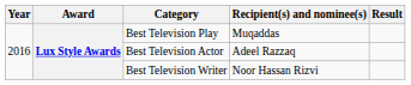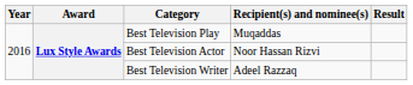 <table class="wikitable plainrowheaders sortable" style="font-size: 95%;">
 <tr>
 <th scope="col">Year</th>
 <th scope="col">Award</th>
 <th scope="col">Category</th>
 <th scope="col">Recipient(s) and nominee(s)</th>
 <th scope="col">Result</th>
 </tr>
 <tr>
 <td rowspan=3>2016</td>
 <th scope="row" rowspan="3"><a href='#'>Lux Style Awards</a></th>
 <td>Best Television Play</td>
 <td>Muqaddas</td>
 <td></td>
 </tr>
 <tr>
 <td>Best Television Actor</td>
-<td>Adeel Razzaq</td>
+<td>Noor Hassan Rizvi</td>
 <td></td>
 </tr>
 <tr>
 <td>Best Television Writer</td>
-<td>Noor Hassan Rizvi</td>
+<td>Adeel Razzaq</td>
 <td></td>
 </tr>
 </table>
